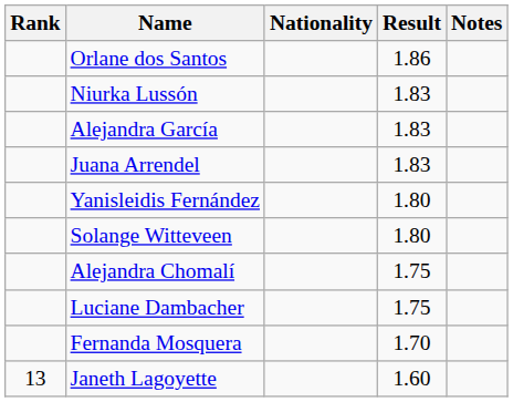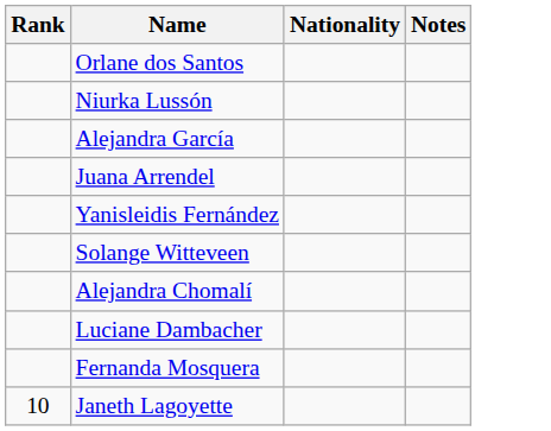 <table class="wikitable sortable" style="text-align:center;font-size:95%">
 <tr>
 <th>Rank</th>
 <th>Name</th>
 <th>Nationality</th>
-<th>Result</th>
 <th>Notes</th>
 </tr>
 <tr>
 <td></td>
 <td align=left><a href='#'>Orlane dos Santos</a></td>
 <td align=left></td>
-<td>1.86</td>
 <td></td>
 </tr>
 <tr>
 <td></td>
 <td align=left><a href='#'>Niurka Lussón</a></td>
 <td align=left></td>
-<td>1.83</td>
 <td></td>
 </tr>
 <tr>
 <td></td>
 <td align=left><a href='#'>Alejandra García</a></td>
 <td align=left></td>
-<td>1.83</td>
 <td></td>
 </tr>
 <tr>
 <td></td>
 <td align=left><a href='#'>Juana Arrendel</a></td>
 <td align=left></td>
-<td>1.83</td>
 <td></td>
 </tr>
 <tr>
 <td></td>
 <td align=left><a href='#'>Yanisleidis Fernández</a></td>
 <td align=left></td>
-<td>1.80</td>
 <td></td>
 </tr>
 <tr>
 <td></td>
 <td align=left><a href='#'>Solange Witteveen</a></td>
 <td align=left></td>
-<td>1.80</td>
 <td></td>
 </tr>
 <tr>
 <td></td>
 <td align=left><a href='#'>Alejandra Chomalí</a></td>
 <td align=left></td>
-<td>1.75</td>
 <td></td>
 </tr>
 <tr>
 <td></td>
 <td align=left><a href='#'>Luciane Dambacher</a></td>
 <td align=left></td>
-<td>1.75</td>
 <td></td>
 </tr>
 <tr>
 <td></td>
 <td align=left><a href='#'>Fernanda Mosquera</a></td>
 <td align=left></td>
-<td>1.70</td>
 <td></td>
 </tr>
 <tr>
-<td>13</td>
+<td>10</td>
 <td align=left><a href='#'>Janeth Lagoyette</a></td>
 <td align=left></td>
-<td>1.60</td>
 <td></td>
 </tr>
 </table>
